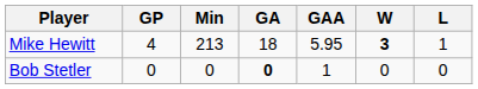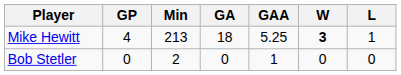 <table class="wikitable">
 <tr>
 <th bgcolor="#DDDDFF" width="20%">Player</th>
 <th bgcolor="#DDDDFF" width="10%">GP</th>
 <th bgcolor="#DDDDFF" width="10%">Min</th>
 <th bgcolor="#DDDDFF" width="10%">GA</th>
 <th bgcolor="#DDDDFF" width="10%">GAA</th>
 <th bgcolor="#DDDDFF" width="10%">W</th>
 <th bgcolor="#DDDDFF" width="10%">L</th>
 </tr>
 <tr align=center>
 <td align=left><a href='#'>Mike Hewitt</a></td>
 <td>4</td>
 <td>213</td>
 <td>18</td>
-<td>5.95</td>
+<td>5.25</td>
 <td><strong>3</strong></td>
 <td>1</td>
 </tr>
 <tr align=center>
 <td align=left><a href='#'>Bob Stetler</a></td>
 <td>0</td>
+<td>2</td>
 <td>0</td>
-<td><strong>0</strong></td>
 <td>1</td>
 <td>0</td>
 <td>0</td>
 </tr>
 </table>
